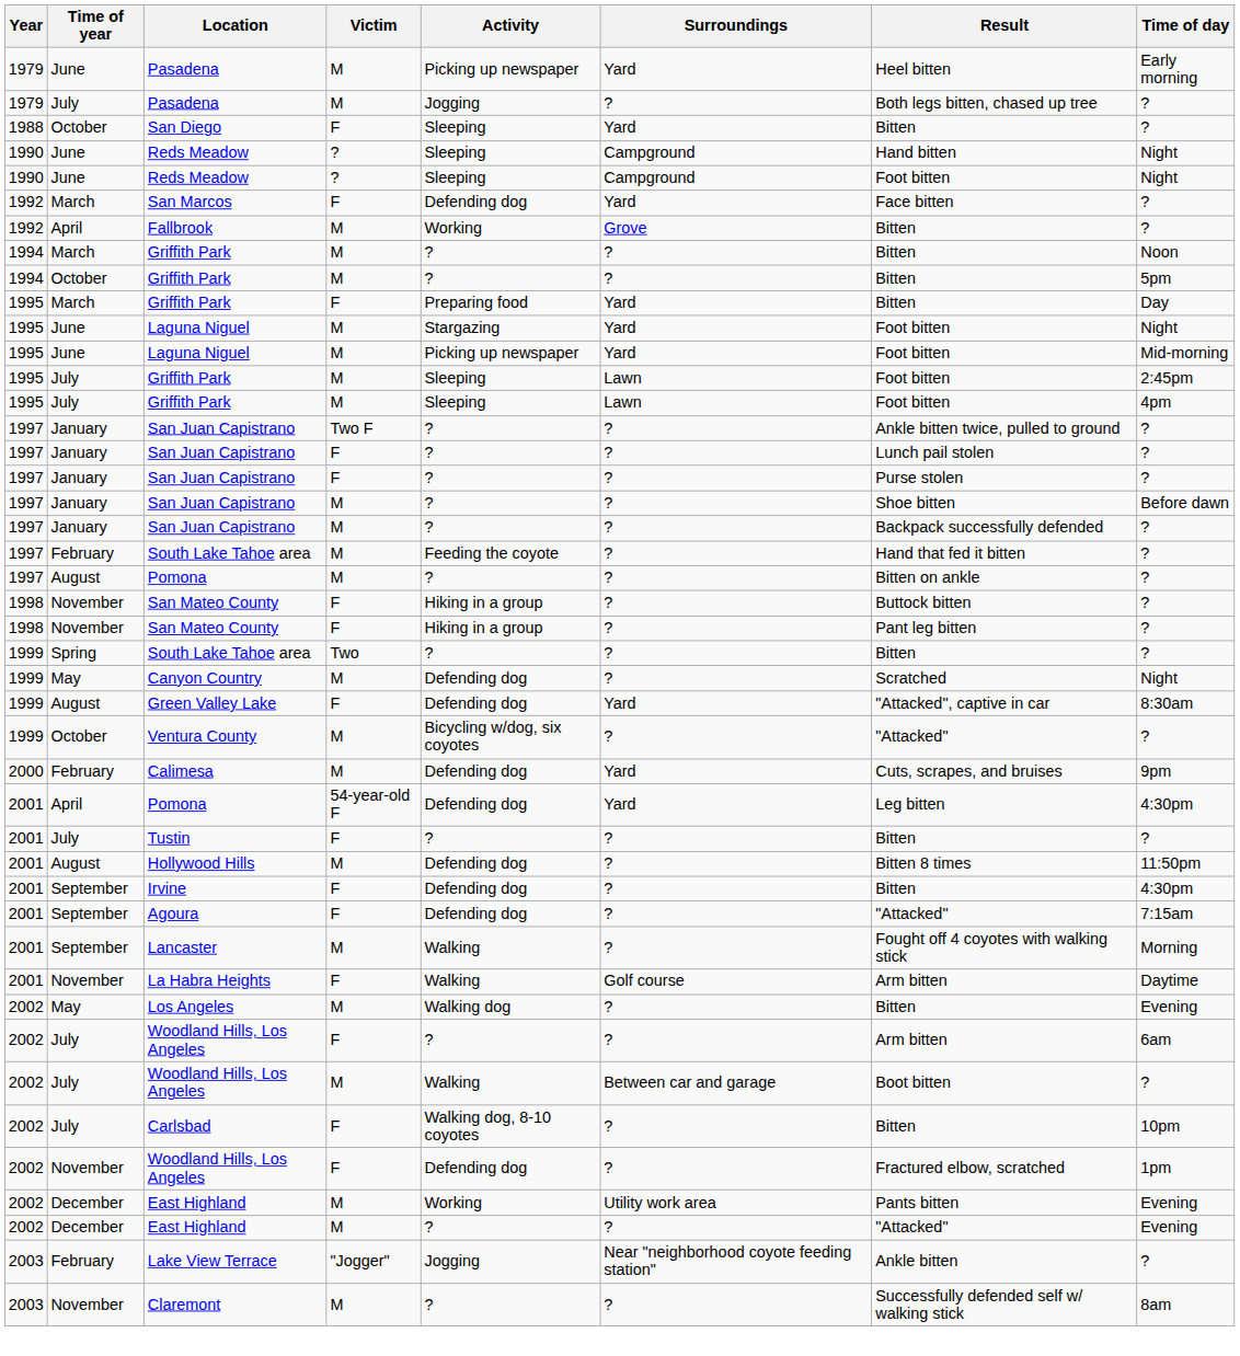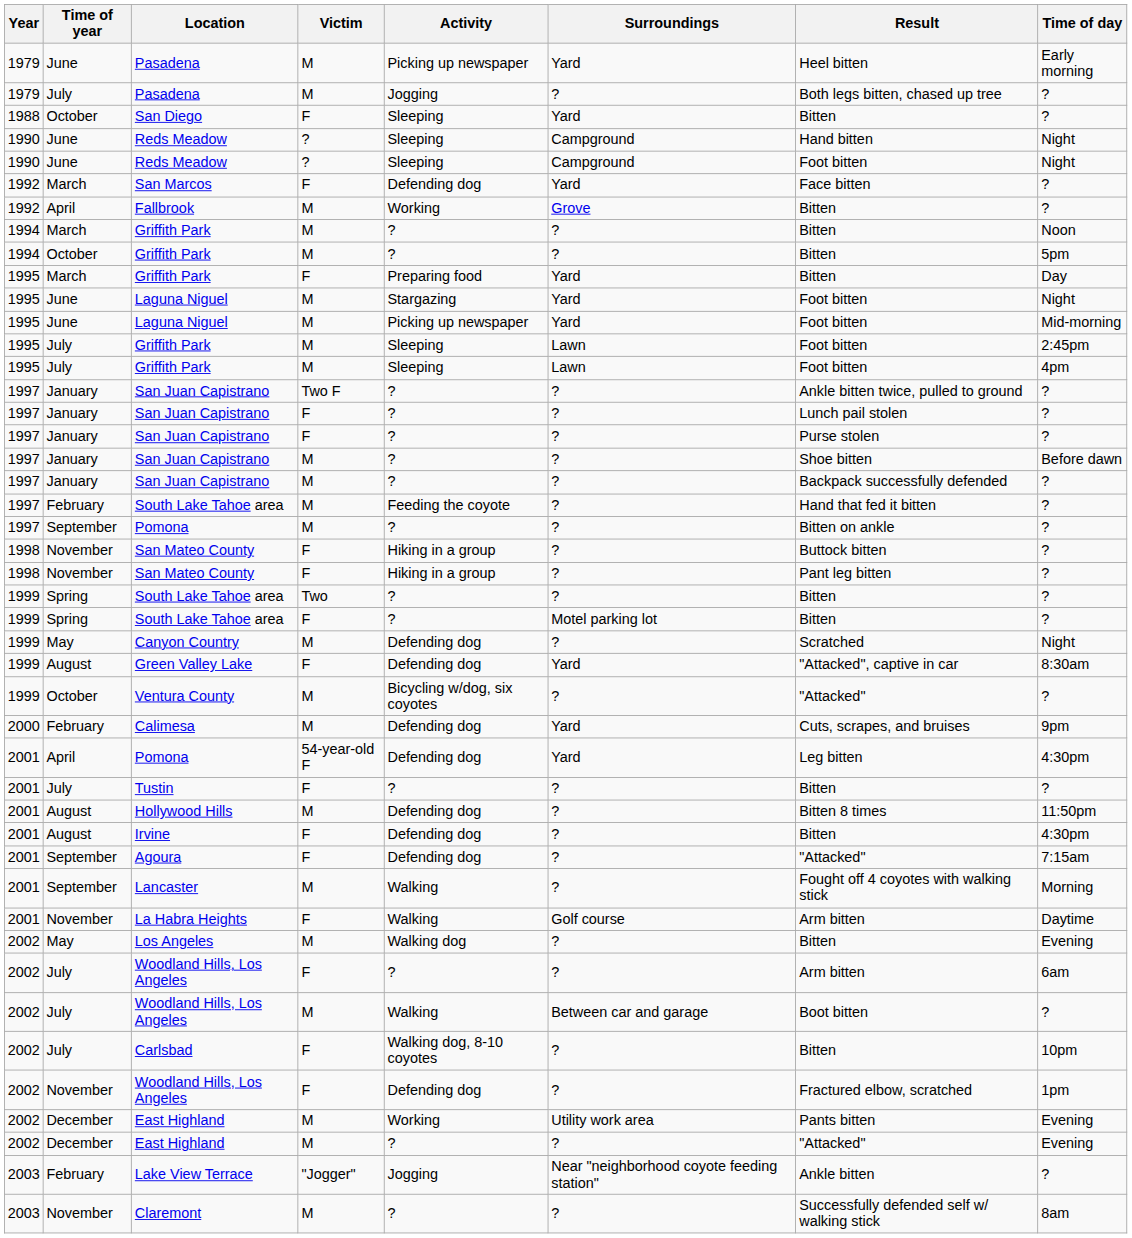 <table class="wikitable sortable">
 <tr>
 <th>Year</th>
 <th>Time of year</th>
 <th>Location</th>
 <th>Victim</th>
 <th>Activity</th>
 <th>Surroundings</th>
 <th>Result</th>
 <th>Time of day</th>
 </tr>
 <tr>
 <td>1979</td>
 <td>June</td>
 <td><a href='#'>Pasadena</a></td>
 <td>M</td>
 <td>Picking up newspaper</td>
 <td>Yard</td>
 <td>Heel bitten</td>
 <td>Early morning</td>
 </tr>
 <tr>
 <td>1979</td>
 <td>July</td>
 <td><a href='#'>Pasadena</a></td>
 <td>M</td>
 <td>Jogging</td>
 <td>?</td>
 <td>Both legs bitten, chased up tree</td>
 <td>?</td>
 </tr>
 <tr>
 <td>1988</td>
 <td>October</td>
 <td><a href='#'>San Diego</a></td>
 <td>F</td>
 <td>Sleeping</td>
 <td>Yard</td>
 <td>Bitten</td>
 <td>?</td>
 </tr>
 <tr>
 <td>1990</td>
 <td>June</td>
 <td><a href='#'>Reds Meadow</a></td>
 <td>?</td>
 <td>Sleeping</td>
 <td>Campground</td>
 <td>Hand bitten</td>
 <td>Night</td>
 </tr>
 <tr>
 <td>1990</td>
 <td>June</td>
 <td><a href='#'>Reds Meadow</a></td>
 <td>?</td>
 <td>Sleeping</td>
 <td>Campground</td>
 <td>Foot bitten</td>
 <td>Night</td>
 </tr>
 <tr>
 <td>1992</td>
 <td>March</td>
 <td><a href='#'>San Marcos</a></td>
 <td>F</td>
 <td>Defending dog</td>
 <td>Yard</td>
 <td>Face bitten</td>
 <td>?</td>
 </tr>
 <tr>
 <td>1992</td>
 <td>April</td>
 <td><a href='#'>Fallbrook</a></td>
 <td>M</td>
 <td>Working</td>
 <td><a href='#'>Grove</a></td>
 <td>Bitten</td>
 <td>?</td>
 </tr>
 <tr>
 <td>1994</td>
 <td>March</td>
 <td><a href='#'>Griffith Park</a></td>
 <td>M</td>
 <td>?</td>
 <td>?</td>
 <td>Bitten</td>
 <td>Noon</td>
 </tr>
 <tr>
 <td>1994</td>
 <td>October</td>
 <td><a href='#'>Griffith Park</a></td>
 <td>M</td>
 <td>?</td>
 <td>?</td>
 <td>Bitten</td>
 <td>5pm</td>
 </tr>
 <tr>
 <td>1995</td>
 <td>March</td>
 <td><a href='#'>Griffith Park</a></td>
 <td>F</td>
 <td>Preparing food</td>
 <td>Yard</td>
 <td>Bitten</td>
 <td>Day</td>
 </tr>
 <tr>
 <td>1995</td>
 <td>June</td>
 <td><a href='#'>Laguna Niguel</a></td>
 <td>M</td>
 <td>Stargazing</td>
 <td>Yard</td>
 <td>Foot bitten</td>
 <td>Night</td>
 </tr>
 <tr>
 <td>1995</td>
 <td>June</td>
 <td><a href='#'>Laguna Niguel</a></td>
 <td>M</td>
 <td>Picking up newspaper</td>
 <td>Yard</td>
 <td>Foot bitten</td>
 <td>Mid-morning</td>
 </tr>
 <tr>
 <td>1995</td>
 <td>July</td>
 <td><a href='#'>Griffith Park</a></td>
 <td>M</td>
 <td>Sleeping</td>
 <td>Lawn</td>
 <td>Foot bitten</td>
 <td>2:45pm</td>
 </tr>
 <tr>
 <td>1995</td>
 <td>July</td>
 <td><a href='#'>Griffith Park</a></td>
 <td>M</td>
 <td>Sleeping</td>
 <td>Lawn</td>
 <td>Foot bitten</td>
 <td>4pm</td>
 </tr>
 <tr>
 <td>1997</td>
 <td>January</td>
 <td><a href='#'>San Juan Capistrano</a></td>
 <td>Two F</td>
 <td>?</td>
 <td>?</td>
 <td>Ankle bitten twice, pulled to ground</td>
 <td>?</td>
 </tr>
 <tr>
 <td>1997</td>
 <td>January</td>
 <td><a href='#'>San Juan Capistrano</a></td>
 <td>F</td>
 <td>?</td>
 <td>?</td>
 <td>Lunch pail stolen</td>
 <td>?</td>
 </tr>
 <tr>
 <td>1997</td>
 <td>January</td>
 <td><a href='#'>San Juan Capistrano</a></td>
 <td>F</td>
 <td>?</td>
 <td>?</td>
 <td>Purse stolen</td>
 <td>?</td>
 </tr>
 <tr>
 <td>1997</td>
 <td>January</td>
 <td><a href='#'>San Juan Capistrano</a></td>
 <td>M</td>
 <td>?</td>
 <td>?</td>
 <td>Shoe bitten</td>
 <td>Before dawn</td>
 </tr>
 <tr>
 <td>1997</td>
 <td>January</td>
 <td><a href='#'>San Juan Capistrano</a></td>
 <td>M</td>
 <td>?</td>
 <td>?</td>
 <td>Backpack successfully defended</td>
 <td>?</td>
 </tr>
 <tr>
 <td>1997</td>
 <td>February</td>
 <td><a href='#'>South Lake Tahoe</a> area</td>
 <td>M</td>
 <td>Feeding the coyote</td>
 <td>?</td>
 <td>Hand that fed it bitten</td>
 <td>?</td>
 </tr>
 <tr>
 <td>1997</td>
-<td>August</td>
+<td>September</td>
 <td><a href='#'>Pomona</a></td>
 <td>M</td>
 <td>?</td>
 <td>?</td>
 <td>Bitten on ankle</td>
 <td>?</td>
 </tr>
 <tr>
 <td>1998</td>
 <td>November</td>
 <td><a href='#'>San Mateo County</a></td>
 <td>F</td>
 <td>Hiking in a group</td>
 <td>?</td>
 <td>Buttock bitten</td>
 <td>?</td>
 </tr>
 <tr>
 <td>1998</td>
 <td>November</td>
 <td><a href='#'>San Mateo County</a></td>
 <td>F</td>
 <td>Hiking in a group</td>
 <td>?</td>
 <td>Pant leg bitten</td>
 <td>?</td>
 </tr>
 <tr>
 <td>1999</td>
 <td>Spring</td>
 <td><a href='#'>South Lake Tahoe</a> area</td>
 <td>Two</td>
 <td>?</td>
 <td>?</td>
+<td>Bitten</td>
+<td>?</td>
+</tr>
+<tr>
+<td>1999</td>
+<td>Spring</td>
+<td><a href='#'>South Lake Tahoe</a> area</td>
+<td>F</td>
+<td>?</td>
+<td>Motel parking lot</td>
 <td>Bitten</td>
 <td>?</td>
 </tr>
 <tr>
 <td>1999</td>
 <td>May</td>
 <td><a href='#'>Canyon Country</a></td>
 <td>M</td>
 <td>Defending dog</td>
 <td>?</td>
 <td>Scratched</td>
 <td>Night</td>
 </tr>
 <tr>
 <td>1999</td>
 <td>August</td>
 <td><a href='#'>Green Valley Lake</a></td>
 <td>F</td>
 <td>Defending dog</td>
 <td>Yard</td>
 <td>"Attacked", captive in car</td>
 <td>8:30am</td>
 </tr>
 <tr>
 <td>1999</td>
 <td>October</td>
 <td><a href='#'>Ventura County</a></td>
 <td>M</td>
 <td>Bicycling w/dog, six coyotes</td>
 <td>?</td>
 <td>"Attacked"</td>
 <td>?</td>
 </tr>
 <tr>
 <td>2000</td>
 <td>February</td>
 <td><a href='#'>Calimesa</a></td>
 <td>M</td>
 <td>Defending dog</td>
 <td>Yard</td>
 <td>Cuts, scrapes, and bruises</td>
 <td>9pm</td>
 </tr>
 <tr>
 <td>2001</td>
 <td>April</td>
 <td><a href='#'>Pomona</a></td>
 <td>54-year-old F</td>
 <td>Defending dog</td>
 <td>Yard</td>
 <td>Leg bitten</td>
 <td>4:30pm</td>
 </tr>
 <tr>
 <td>2001</td>
 <td>July</td>
 <td><a href='#'>Tustin</a></td>
 <td>F</td>
 <td>?</td>
 <td>?</td>
 <td>Bitten</td>
 <td>?</td>
 </tr>
 <tr>
 <td>2001</td>
 <td>August</td>
 <td><a href='#'>Hollywood Hills</a></td>
 <td>M</td>
 <td>Defending dog</td>
 <td>?</td>
 <td>Bitten 8 times</td>
 <td>11:50pm</td>
 </tr>
 <tr>
 <td>2001</td>
-<td>September</td>
+<td>August</td>
 <td><a href='#'>Irvine</a></td>
 <td>F</td>
 <td>Defending dog</td>
 <td>?</td>
 <td>Bitten</td>
 <td>4:30pm</td>
 </tr>
 <tr>
 <td>2001</td>
 <td>September</td>
 <td><a href='#'>Agoura</a></td>
 <td>F</td>
 <td>Defending dog</td>
 <td>?</td>
 <td>"Attacked"</td>
 <td>7:15am</td>
 </tr>
 <tr>
 <td>2001</td>
 <td>September</td>
 <td><a href='#'>Lancaster</a></td>
 <td>M</td>
 <td>Walking</td>
 <td>?</td>
 <td>Fought off 4 coyotes with walking stick</td>
 <td>Morning</td>
 </tr>
 <tr>
 <td>2001</td>
 <td>November</td>
 <td><a href='#'>La Habra Heights</a></td>
 <td>F</td>
 <td>Walking</td>
 <td>Golf course</td>
 <td>Arm bitten</td>
 <td>Daytime</td>
 </tr>
 <tr>
 <td>2002</td>
 <td>May</td>
 <td><a href='#'>Los Angeles</a></td>
 <td>M</td>
 <td>Walking dog</td>
 <td>?</td>
 <td>Bitten</td>
 <td>Evening</td>
 </tr>
 <tr>
 <td>2002</td>
 <td>July</td>
 <td><a href='#'>Woodland Hills, Los Angeles</a></td>
 <td>F</td>
 <td>?</td>
 <td>?</td>
 <td>Arm bitten</td>
 <td>6am</td>
 </tr>
 <tr>
 <td>2002</td>
 <td>July</td>
 <td><a href='#'>Woodland Hills, Los Angeles</a></td>
 <td>M</td>
 <td>Walking</td>
 <td>Between car and garage</td>
 <td>Boot bitten</td>
 <td>?</td>
 </tr>
 <tr>
 <td>2002</td>
 <td>July</td>
 <td><a href='#'>Carlsbad</a></td>
 <td>F</td>
 <td>Walking dog, 8-10 coyotes</td>
 <td>?</td>
 <td>Bitten</td>
 <td>10pm</td>
 </tr>
 <tr>
 <td>2002</td>
 <td>November</td>
 <td><a href='#'>Woodland Hills, Los Angeles</a></td>
 <td>F</td>
 <td>Defending dog</td>
 <td>?</td>
 <td>Fractured elbow, scratched</td>
 <td>1pm</td>
 </tr>
 <tr>
 <td>2002</td>
 <td>December</td>
 <td><a href='#'>East Highland</a></td>
 <td>M</td>
 <td>Working</td>
 <td>Utility work area</td>
 <td>Pants bitten</td>
 <td>Evening</td>
 </tr>
 <tr>
 <td>2002</td>
 <td>December</td>
 <td><a href='#'>East Highland</a></td>
 <td>M</td>
 <td>?</td>
 <td>?</td>
 <td>"Attacked"</td>
 <td>Evening</td>
 </tr>
 <tr>
 <td>2003</td>
 <td>February</td>
 <td><a href='#'>Lake View Terrace</a></td>
 <td>"Jogger"</td>
 <td>Jogging</td>
 <td>Near "neighborhood coyote feeding station"</td>
 <td>Ankle bitten</td>
 <td>?</td>
 </tr>
 <tr>
 <td>2003</td>
 <td>November</td>
 <td><a href='#'>Claremont</a></td>
 <td>M</td>
 <td>?</td>
 <td>?</td>
 <td>Successfully defended self w/ walking stick</td>
 <td>8am</td>
 </tr>
 </table>
